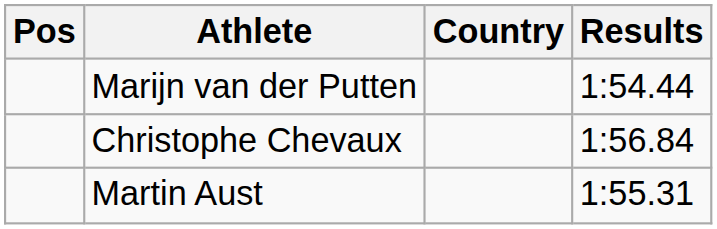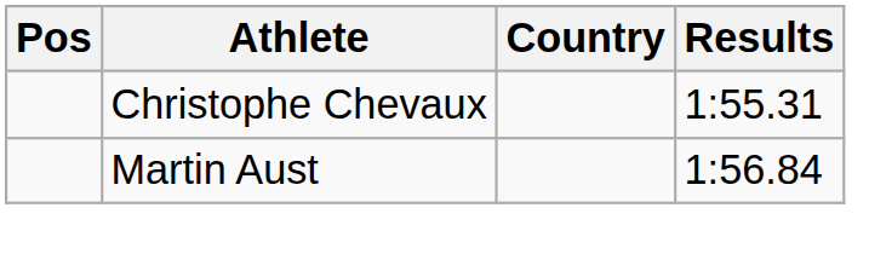 <table class="wikitable wikble">
 <tr>
 <th>Pos</th>
 <th>Athlete</th>
 <th>Country</th>
 <th>Results</th>
 </tr>
 <tr>
 <td align="center"></td>
-<td>Marijn van der Putten</td>
-<td></td>
-<td>1:54.44</td>
-</tr>
-<tr>
-<td align="center"></td>
 <td>Christophe Chevaux</td>
 <td></td>
-<td>1:56.84</td>
+<td>1:55.31</td>
 </tr>
 <tr>
 <td align="center"></td>
 <td>Martin Aust</td>
 <td></td>
-<td>1:55.31</td>
+<td>1:56.84</td>
 </tr>
 </table>
